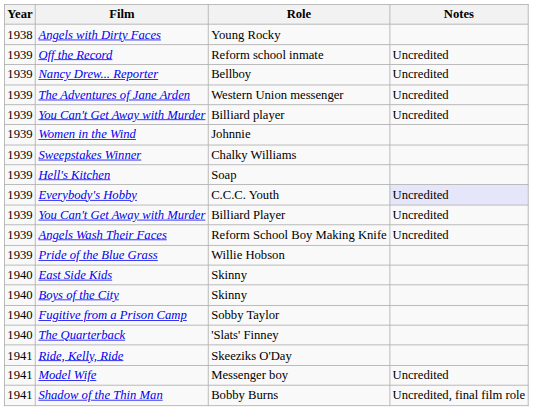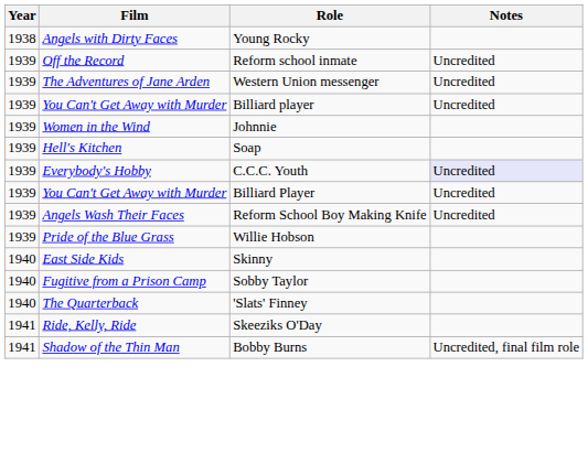 <table class="wikitable">
 <tr>
 <th>Year</th>
 <th>Film</th>
 <th>Role</th>
 <th>Notes</th>
 </tr>
 <tr>
 <td>1938</td>
 <td><em><a href='#'>Angels with Dirty Faces</a></em></td>
 <td>Young Rocky</td>
 <td></td>
 </tr>
 <tr>
 <td>1939</td>
 <td><em><a href='#'>Off the Record</a></em></td>
 <td>Reform school inmate</td>
 <td>Uncredited</td>
 </tr>
 <tr>
 <td>1939</td>
-<td><em><a href='#'>Nancy Drew... Reporter</a></em></td>
-<td>Bellboy</td>
-<td>Uncredited</td>
-</tr>
-<tr>
-<td>1939</td>
 <td><em><a href='#'>The Adventures of Jane Arden</a></em></td>
 <td>Western Union messenger</td>
 <td>Uncredited</td>
 </tr>
 <tr>
 <td>1939</td>
 <td><em><a href='#'>You Can't Get Away with Murder</a></em></td>
 <td>Billiard player</td>
 <td>Uncredited</td>
 </tr>
 <tr>
 <td>1939</td>
 <td><em><a href='#'>Women in the Wind</a></em></td>
 <td>Johnnie</td>
-<td></td>
-</tr>
-<tr>
-<td>1939</td>
-<td><em><a href='#'>Sweepstakes Winner</a></em></td>
-<td>Chalky Williams</td>
 <td></td>
 </tr>
 <tr>
 <td>1939</td>
 <td><em><a href='#'>Hell's Kitchen</a></em></td>
 <td>Soap</td>
 <td></td>
 </tr>
 <tr>
 <td>1939</td>
 <td><em><a href='#'>Everybody's Hobby</a></em></td>
 <td>C.C.C. Youth</td>
 <td style="background: lavender;">Uncredited</td>
 </tr>
 <tr>
 <td>1939</td>
 <td><em><a href='#'>You Can't Get Away with Murder</a></em></td>
 <td>Billiard Player</td>
 <td>Uncredited</td>
 </tr>
 <tr>
 <td>1939</td>
 <td><em><a href='#'>Angels Wash Their Faces</a></em></td>
 <td>Reform School Boy Making Knife</td>
 <td>Uncredited</td>
 </tr>
 <tr>
 <td>1939</td>
 <td><em><a href='#'>Pride of the Blue Grass</a></em></td>
 <td>Willie Hobson</td>
 <td></td>
 </tr>
 <tr>
 <td>1940</td>
 <td><em><a href='#'>East Side Kids</a></em></td>
 <td>Skinny</td>
 <td></td>
 </tr>
 <tr>
 <td>1940</td>
-<td><em><a href='#'>Boys of the City</a></em></td>
-<td>Skinny</td>
-<td></td>
-</tr>
-<tr>
-<td>1940</td>
 <td><em><a href='#'>Fugitive from a Prison Camp</a></em></td>
 <td>Sobby Taylor</td>
 <td></td>
 </tr>
 <tr>
 <td>1940</td>
 <td><em><a href='#'>The Quarterback</a></em></td>
 <td>'Slats' Finney</td>
 <td></td>
 </tr>
 <tr>
 <td>1941</td>
 <td><em><a href='#'>Ride, Kelly, Ride</a></em></td>
 <td>Skeeziks O'Day</td>
 <td></td>
 </tr>
 <tr>
 <td>1941</td>
-<td><em><a href='#'>Model Wife</a></em></td>
-<td>Messenger boy</td>
-<td>Uncredited</td>
-</tr>
-<tr>
-<td>1941</td>
 <td><em><a href='#'>Shadow of the Thin Man</a></em></td>
 <td>Bobby Burns</td>
 <td>Uncredited, final film role</td>
 </tr>
 </table>
